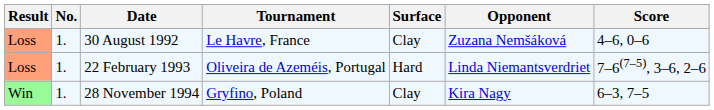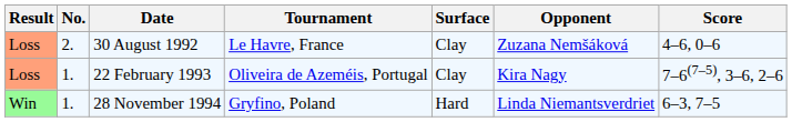 <table class="sortable wikitable" style=font-size:97%>
 <tr>
 <th>Result</th>
 <th>No.</th>
 <th>Date</th>
 <th>Tournament</th>
 <th>Surface</th>
 <th>Opponent</th>
 <th>Score</th>
 </tr>
 <tr style="background:#f0f8ff;">
 <td style="background:#ffa07a;">Loss</td>
-<td>1.</td>
+<td>2.</td>
 <td>30 August 1992</td>
 <td><a href='#'>Le Havre</a>, France</td>
 <td>Clay</td>
 <td> <a href='#'>Zuzana Nemšáková</a></td>
 <td>4–6, 0–6</td>
 </tr>
 <tr style="background:#f0f8ff;">
 <td style="background:#ffa07a;">Loss</td>
 <td>1.</td>
 <td>22 February 1993</td>
 <td><a href='#'>Oliveira de Azeméis</a>, Portugal</td>
-<td>Hard</td>
-<td> <a href='#'>Linda Niemantsverdriet</a></td>
+<td>Clay</td>
+<td> <a href='#'>Kira Nagy</a></td>
 <td>7–6<sup>(7–5)</sup>, 3–6, 2–6</td>
 </tr>
 <tr bgcolor="#f0f8ff">
 <td style="background:#98fb98;">Win</td>
 <td>1.</td>
 <td>28 November 1994</td>
 <td><a href='#'>Gryfino</a>, Poland</td>
-<td>Clay</td>
-<td> <a href='#'>Kira Nagy</a></td>
+<td>Hard</td>
+<td> <a href='#'>Linda Niemantsverdriet</a></td>
 <td>6–3, 7–5</td>
 </tr>
 </table>
